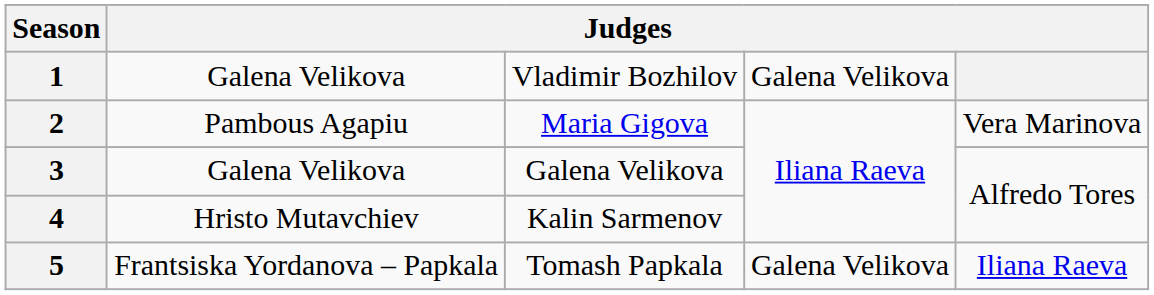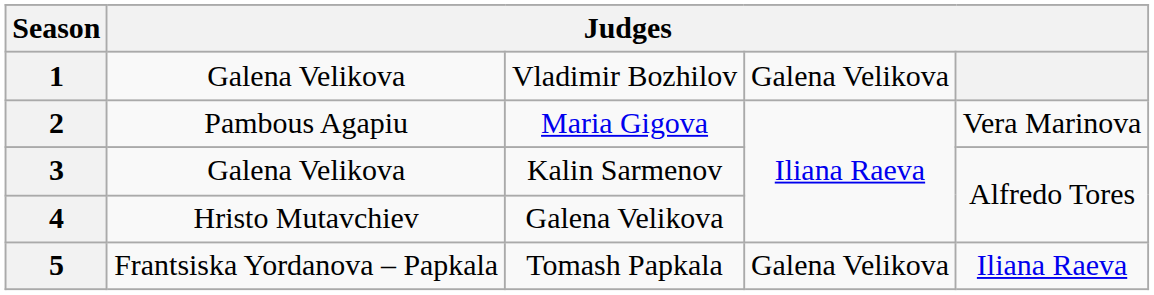 <table class="wikitable" style="margin:auto; text-align:center;">
 <tr>
 <th colspan="1">Season</th>
 <th colspan="4">Judges</th>
 </tr>
 <tr>
 <th>1</th>
 <td>Galena Velikova</td>
 <td>Vladimir Bozhilov</td>
 <td>Galena Velikova</td>
 <th></th>
 </tr>
 <tr>
 <th>2</th>
 <td>Pambous Agapiu</td>
 <td><a href='#'>Maria Gigova</a></td>
 <td rowspan="3"><a href='#'>Iliana Raeva</a></td>
 <td>Vera Marinova</td>
 </tr>
 <tr>
 <th>3</th>
 <td>Galena Velikova</td>
-<td>Galena Velikova</td>
+<td>Kalin Sarmenov</td>
 <td rowspan="2">Alfredo Tores</td>
 </tr>
 <tr>
 <th>4</th>
 <td>Hristo Mutavchiev</td>
-<td>Kalin Sarmenov</td>
+<td>Galena Velikova</td>
 </tr>
 <tr>
 <th>5</th>
 <td>Frantsiska Yordanova – Papkala</td>
 <td>Tomash Papkala</td>
 <td>Galena Velikova</td>
 <td><a href='#'>Iliana Raeva</a></td>
 </tr>
 </table>
